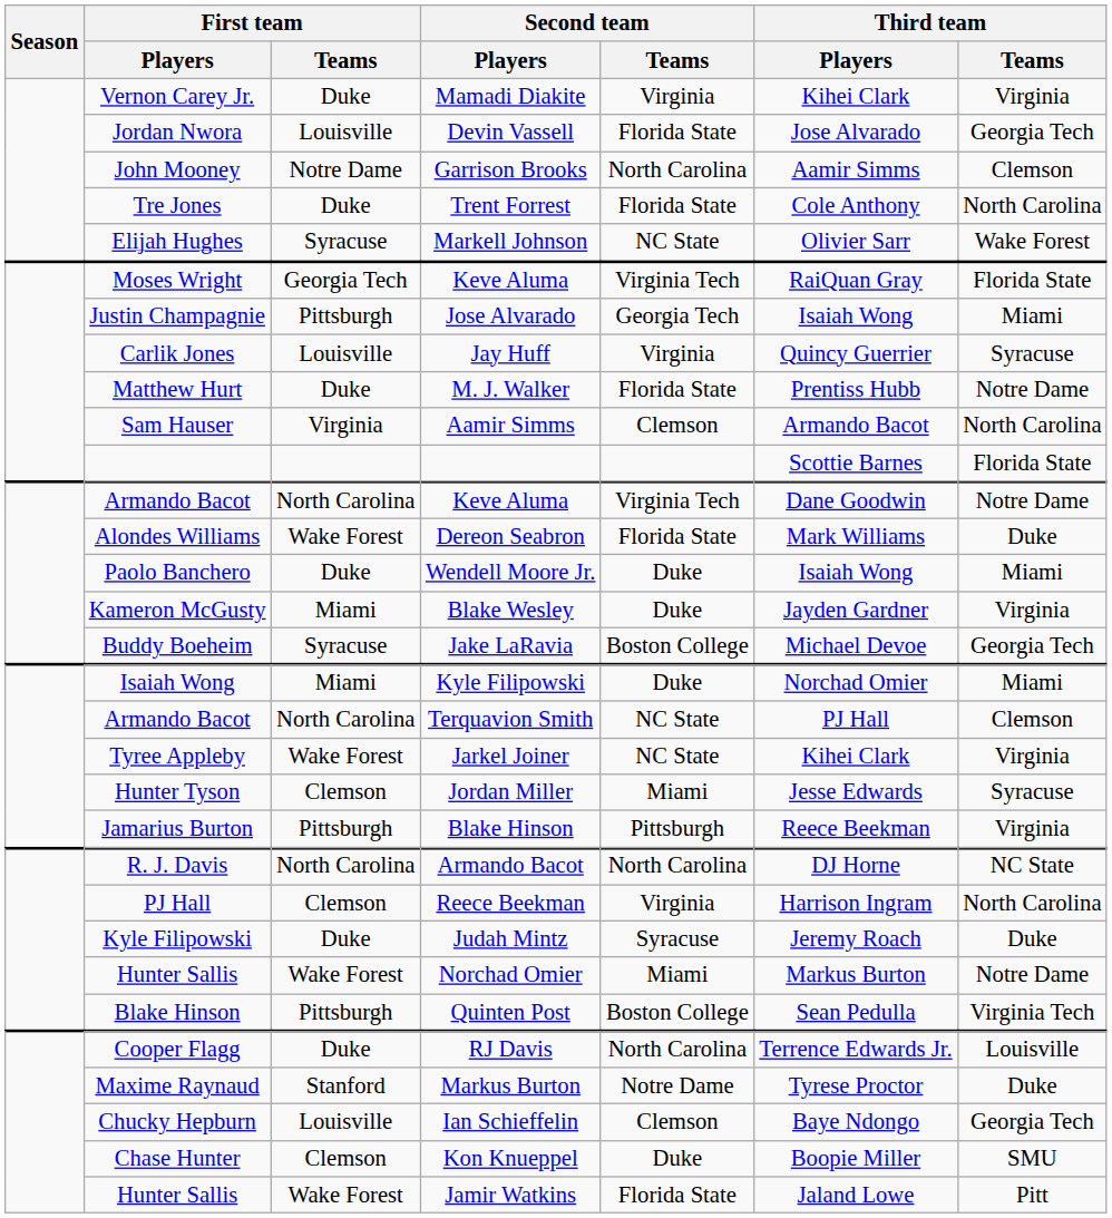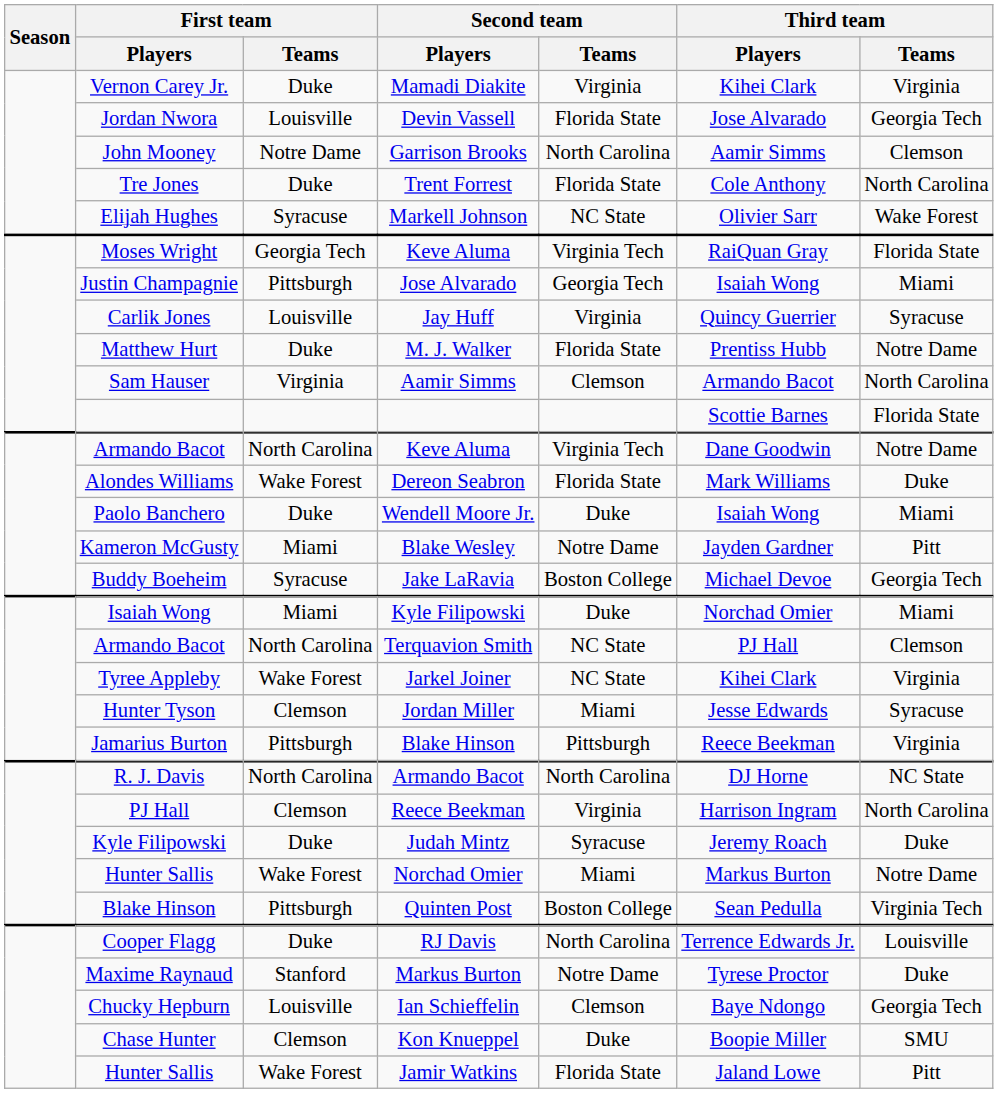 <table class="wikitable" style="text-align:center">
 <tr>
 <th rowspan=2>Season</th>
 <th colspan=2>First team</th>
 <th colspan=2>Second team</th>
 <th colspan=2>Third team</th>
 </tr>
 <tr>
 <th>Players</th>
 <th>Teams</th>
 <th>Players</th>
 <th>Teams</th>
 <th>Players</th>
 <th>Teams</th>
 </tr>
 <tr>
 <td rowspan=5></td>
 <td><a href='#'>Vernon Carey Jr.</a></td>
 <td>Duke</td>
 <td><a href='#'>Mamadi Diakite</a></td>
 <td>Virginia</td>
 <td><a href='#'>Kihei Clark</a></td>
 <td>Virginia</td>
 </tr>
 <tr>
 <td><a href='#'>Jordan Nwora</a></td>
 <td>Louisville</td>
 <td><a href='#'>Devin Vassell</a></td>
 <td>Florida State</td>
 <td><a href='#'>Jose Alvarado</a></td>
 <td>Georgia Tech</td>
 </tr>
 <tr>
 <td><a href='#'>John Mooney</a></td>
 <td>Notre Dame</td>
 <td><a href='#'>Garrison Brooks</a></td>
 <td>North Carolina</td>
 <td><a href='#'>Aamir Simms</a></td>
 <td>Clemson</td>
 </tr>
 <tr>
 <td><a href='#'>Tre Jones</a></td>
 <td>Duke</td>
 <td><a href='#'>Trent Forrest</a></td>
 <td>Florida State</td>
 <td><a href='#'>Cole Anthony</a></td>
 <td>North Carolina</td>
 </tr>
 <tr>
 <td><a href='#'>Elijah Hughes</a></td>
 <td>Syracuse</td>
 <td><a href='#'>Markell Johnson</a></td>
 <td>NC State</td>
 <td><a href='#'>Olivier Sarr</a></td>
 <td>Wake Forest</td>
 </tr>
 <tr style="border-top:2px solid black">
 <td rowspan=6></td>
 <td><a href='#'>Moses Wright</a></td>
 <td>Georgia Tech</td>
 <td><a href='#'>Keve Aluma</a></td>
 <td>Virginia Tech</td>
 <td><a href='#'>RaiQuan Gray</a></td>
 <td>Florida State</td>
 </tr>
 <tr>
 <td><a href='#'>Justin Champagnie</a></td>
 <td>Pittsburgh</td>
 <td><a href='#'>Jose Alvarado</a></td>
 <td>Georgia Tech</td>
 <td><a href='#'>Isaiah Wong</a></td>
 <td>Miami</td>
 </tr>
 <tr>
 <td><a href='#'>Carlik Jones</a></td>
 <td>Louisville</td>
 <td><a href='#'>Jay Huff</a></td>
 <td>Virginia</td>
 <td><a href='#'>Quincy Guerrier</a></td>
 <td>Syracuse</td>
 </tr>
 <tr>
 <td><a href='#'>Matthew Hurt</a></td>
 <td>Duke</td>
 <td><a href='#'>M. J. Walker</a></td>
 <td>Florida State</td>
 <td><a href='#'>Prentiss Hubb</a></td>
 <td>Notre Dame</td>
 </tr>
 <tr>
 <td><a href='#'>Sam Hauser</a></td>
 <td>Virginia</td>
 <td><a href='#'>Aamir Simms</a></td>
 <td>Clemson</td>
 <td><a href='#'>Armando Bacot</a></td>
 <td>North Carolina</td>
 </tr>
 <tr>
 <td></td>
 <td></td>
 <td></td>
 <td></td>
 <td><a href='#'>Scottie Barnes</a></td>
 <td>Florida State</td>
 </tr>
 <tr style="border-top:2px solid black">
 <td rowspan=6></td>
 </tr>
 <tr>
 <td><a href='#'>Armando Bacot</a></td>
 <td>North Carolina</td>
 <td><a href='#'>Keve Aluma</a></td>
 <td>Virginia Tech</td>
 <td><a href='#'>Dane Goodwin</a></td>
 <td>Notre Dame</td>
 </tr>
 <tr>
 <td><a href='#'>Alondes Williams</a></td>
 <td>Wake Forest</td>
 <td><a href='#'>Dereon Seabron</a></td>
 <td>Florida State</td>
 <td><a href='#'>Mark Williams</a></td>
 <td>Duke</td>
 </tr>
 <tr>
 <td><a href='#'>Paolo Banchero</a></td>
 <td>Duke</td>
 <td><a href='#'>Wendell Moore Jr.</a></td>
 <td>Duke</td>
 <td><a href='#'>Isaiah Wong</a></td>
 <td>Miami</td>
 </tr>
 <tr>
 <td><a href='#'>Kameron McGusty</a></td>
 <td>Miami</td>
 <td><a href='#'>Blake Wesley</a></td>
-<td>Duke</td>
+<td>Notre Dame</td>
 <td><a href='#'>Jayden Gardner</a></td>
-<td>Virginia</td>
+<td>Pitt</td>
 </tr>
 <tr>
 <td><a href='#'>Buddy Boeheim</a></td>
 <td>Syracuse</td>
 <td><a href='#'>Jake LaRavia</a></td>
 <td>Boston College</td>
 <td><a href='#'>Michael Devoe</a></td>
 <td>Georgia Tech</td>
 </tr>
 <tr style="border-top:2px solid black">
 <td rowspan=6></td>
 </tr>
 <tr>
 <td><a href='#'>Isaiah Wong</a></td>
 <td>Miami</td>
 <td><a href='#'>Kyle Filipowski</a></td>
 <td>Duke</td>
 <td><a href='#'>Norchad Omier</a></td>
 <td>Miami</td>
 </tr>
 <tr>
 <td><a href='#'>Armando Bacot</a></td>
 <td>North Carolina</td>
 <td><a href='#'>Terquavion Smith</a></td>
 <td>NC State</td>
 <td><a href='#'>PJ Hall</a></td>
 <td>Clemson</td>
 </tr>
 <tr>
 <td><a href='#'>Tyree Appleby</a></td>
 <td>Wake Forest</td>
 <td><a href='#'>Jarkel Joiner</a></td>
 <td>NC State</td>
 <td><a href='#'>Kihei Clark</a></td>
 <td>Virginia</td>
 </tr>
 <tr>
 <td><a href='#'>Hunter Tyson</a></td>
 <td>Clemson</td>
 <td><a href='#'>Jordan Miller</a></td>
 <td>Miami</td>
 <td><a href='#'>Jesse Edwards</a></td>
 <td>Syracuse</td>
 </tr>
 <tr>
 <td><a href='#'>Jamarius Burton</a></td>
 <td>Pittsburgh</td>
 <td><a href='#'>Blake Hinson</a></td>
 <td>Pittsburgh</td>
 <td><a href='#'>Reece Beekman</a></td>
 <td>Virginia</td>
 </tr>
 <tr style="border-top:2px solid black">
 <td rowspan=6></td>
 </tr>
 <tr>
 <td><a href='#'>R. J. Davis</a></td>
 <td>North Carolina</td>
 <td><a href='#'>Armando Bacot</a></td>
 <td>North Carolina</td>
 <td><a href='#'>DJ Horne</a></td>
 <td>NC State</td>
 </tr>
 <tr>
 <td><a href='#'>PJ Hall</a></td>
 <td>Clemson</td>
 <td><a href='#'>Reece Beekman</a></td>
 <td>Virginia</td>
 <td><a href='#'>Harrison Ingram</a></td>
 <td>North Carolina</td>
 </tr>
 <tr>
 <td><a href='#'>Kyle Filipowski</a></td>
 <td>Duke</td>
 <td><a href='#'>Judah Mintz</a></td>
 <td>Syracuse</td>
 <td><a href='#'>Jeremy Roach</a></td>
 <td>Duke</td>
 </tr>
 <tr>
 <td><a href='#'>Hunter Sallis</a></td>
 <td>Wake Forest</td>
 <td><a href='#'>Norchad Omier</a></td>
 <td>Miami</td>
 <td><a href='#'>Markus Burton</a></td>
 <td>Notre Dame</td>
 </tr>
 <tr>
 <td><a href='#'>Blake Hinson</a></td>
 <td>Pittsburgh</td>
 <td><a href='#'>Quinten Post</a></td>
 <td>Boston College</td>
 <td><a href='#'>Sean Pedulla</a></td>
 <td>Virginia Tech</td>
 </tr>
 <tr style="border-top:2px solid black">
 <td rowspan=6></td>
 </tr>
 <tr>
 <td><a href='#'>Cooper Flagg</a></td>
 <td>Duke</td>
 <td><a href='#'>RJ Davis</a></td>
 <td>North Carolina</td>
 <td><a href='#'>Terrence Edwards Jr.</a></td>
 <td>Louisville</td>
 </tr>
 <tr>
 <td><a href='#'>Maxime Raynaud</a></td>
 <td>Stanford</td>
 <td><a href='#'>Markus Burton</a></td>
 <td>Notre Dame</td>
 <td><a href='#'>Tyrese Proctor</a></td>
 <td>Duke</td>
 </tr>
 <tr>
 <td><a href='#'>Chucky Hepburn</a></td>
 <td>Louisville</td>
 <td><a href='#'>Ian Schieffelin</a></td>
 <td>Clemson</td>
 <td><a href='#'>Baye Ndongo</a></td>
 <td>Georgia Tech</td>
 </tr>
 <tr>
 <td><a href='#'>Chase Hunter</a></td>
 <td>Clemson</td>
 <td><a href='#'>Kon Knueppel</a></td>
 <td>Duke</td>
 <td><a href='#'>Boopie Miller</a></td>
 <td>SMU</td>
 </tr>
 <tr>
 <td><a href='#'>Hunter Sallis</a></td>
 <td>Wake Forest</td>
 <td><a href='#'>Jamir Watkins</a></td>
 <td>Florida State</td>
 <td><a href='#'>Jaland Lowe</a></td>
 <td>Pitt</td>
 </tr>
 </table>
